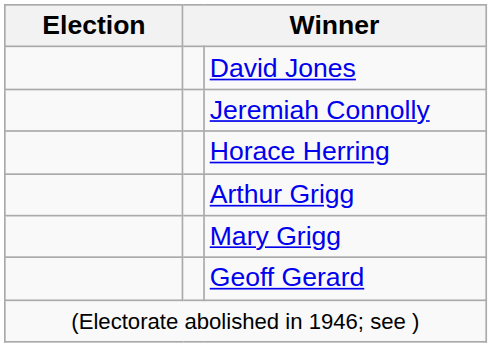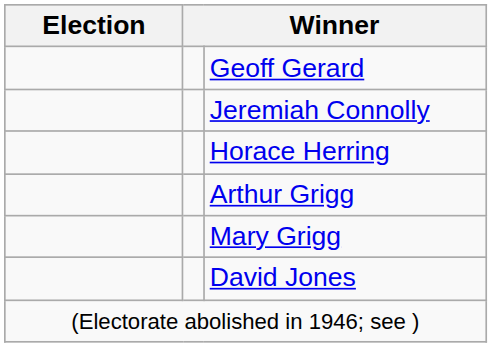 <table class=wikitable>
 <tr>
 <th width=100>Election</th>
 <th width=175 colspan=2>Winner</th>
 </tr>
 <tr>
 <td></td>
-<td width=5 bgcolor=></td>
-<td><a href='#'>David Jones</a></td>
+<td bgcolor=></td>
+<td><a href='#'>Geoff Gerard</a></td>
 </tr>
 <tr>
 <td></td>
 <td bgcolor=></td>
 <td><a href='#'>Jeremiah Connolly</a></td>
 </tr>
 <tr>
 <td></td>
 <td bgcolor=></td>
 <td><a href='#'>Horace Herring</a></td>
 </tr>
 <tr>
 <td></td>
 <td bgcolor=></td>
 <td><a href='#'>Arthur Grigg</a></td>
 </tr>
 <tr>
 <td></td>
 <td bgcolor=></td>
 <td><a href='#'>Mary Grigg</a></td>
 </tr>
 <tr>
 <td></td>
-<td bgcolor=></td>
-<td><a href='#'>Geoff Gerard</a></td>
+<td width=5 bgcolor=></td>
+<td><a href='#'>David Jones</a></td>
 </tr>
 <tr>
 <td colspan=3 align=center><small>(Electorate abolished in 1946; see )</small></td>
 </tr>
 </table>
